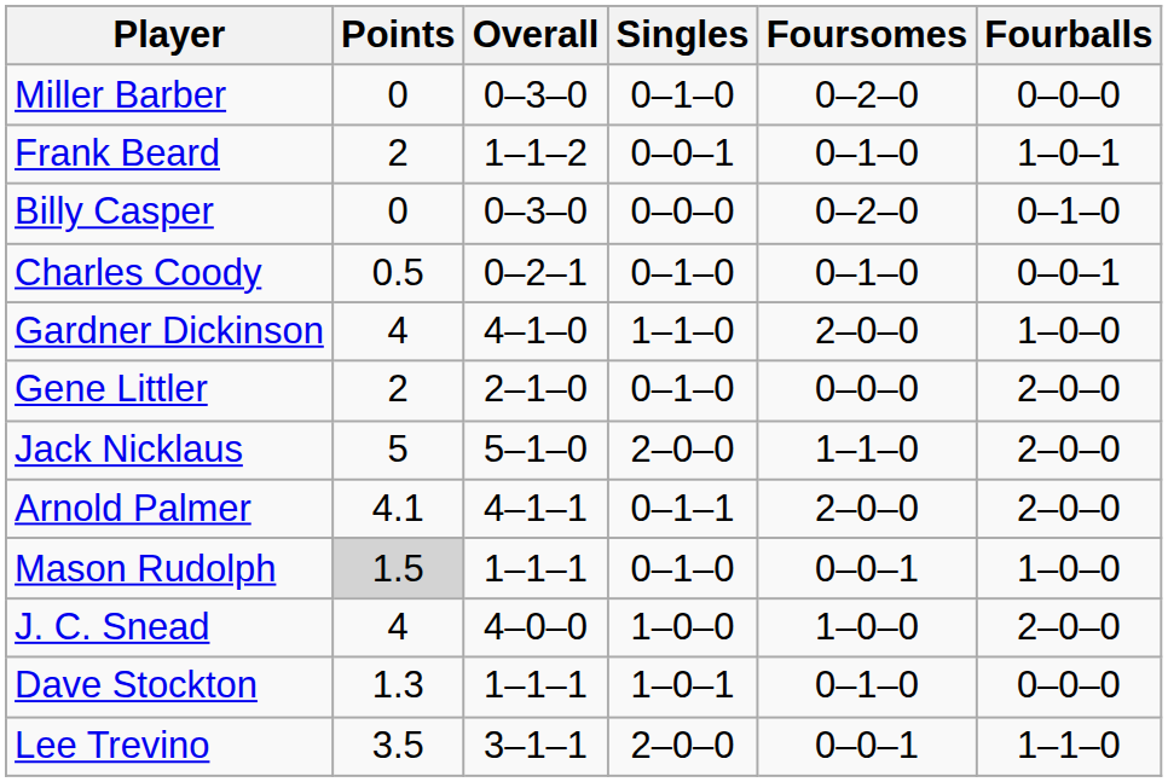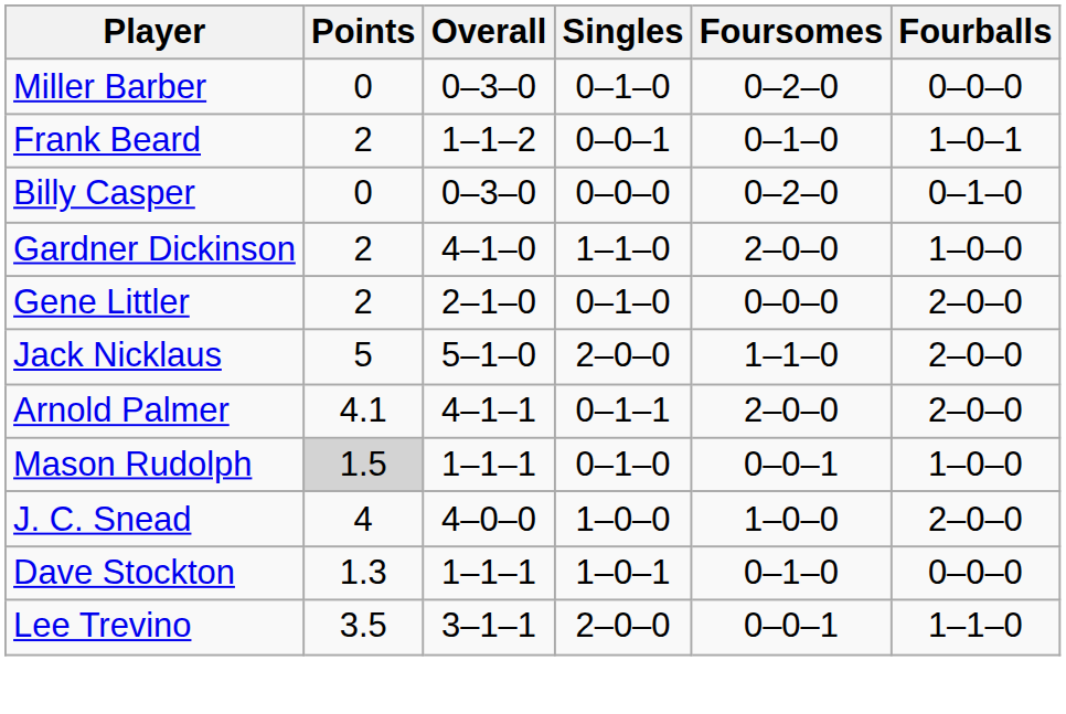 <table class="wikitable sortable" style="text-align:center">
 <tr>
 <th>Player</th>
 <th>Points</th>
 <th>Overall</th>
 <th>Singles</th>
 <th>Foursomes</th>
 <th>Fourballs</th>
 </tr>
 <tr>
 <td align=left><a href='#'>Miller Barber</a></td>
 <td>0</td>
 <td>0–3–0</td>
 <td>0–1–0</td>
 <td>0–2–0</td>
 <td>0–0–0</td>
 </tr>
 <tr>
 <td align=left><a href='#'>Frank Beard</a></td>
 <td>2</td>
 <td>1–1–2</td>
 <td>0–0–1</td>
 <td>0–1–0</td>
 <td>1–0–1</td>
 </tr>
 <tr>
 <td align=left><a href='#'>Billy Casper</a></td>
 <td>0</td>
 <td>0–3–0</td>
 <td>0–0–0</td>
 <td>0–2–0</td>
 <td>0–1–0</td>
 </tr>
 <tr>
-<td align=left><a href='#'>Charles Coody</a></td>
-<td>0.5</td>
-<td>0–2–1</td>
-<td>0–1–0</td>
-<td>0–1–0</td>
-<td>0–0–1</td>
-</tr>
-<tr>
 <td align=left><a href='#'>Gardner Dickinson</a></td>
-<td>4</td>
+<td>2</td>
 <td>4–1–0</td>
 <td>1–1–0</td>
 <td>2–0–0</td>
 <td>1–0–0</td>
 </tr>
 <tr>
 <td align=left><a href='#'>Gene Littler</a></td>
 <td>2</td>
 <td>2–1–0</td>
 <td>0–1–0</td>
 <td>0–0–0</td>
 <td>2–0–0</td>
 </tr>
 <tr>
 <td align=left><a href='#'>Jack Nicklaus</a></td>
 <td>5</td>
 <td>5–1–0</td>
 <td>2–0–0</td>
 <td>1–1–0</td>
 <td>2–0–0</td>
 </tr>
 <tr>
 <td align=left><a href='#'>Arnold Palmer</a></td>
 <td>4.1</td>
 <td>4–1–1</td>
 <td>0–1–1</td>
 <td>2–0–0</td>
 <td>2–0–0</td>
 </tr>
 <tr>
 <td align=left><a href='#'>Mason Rudolph</a></td>
 <td style="background: lightgrey;">1.5</td>
 <td>1–1–1</td>
 <td>0–1–0</td>
 <td>0–0–1</td>
 <td>1–0–0</td>
 </tr>
 <tr>
 <td align=left><a href='#'>J. C. Snead</a></td>
 <td>4</td>
 <td>4–0–0</td>
 <td>1–0–0</td>
 <td>1–0–0</td>
 <td>2–0–0</td>
 </tr>
 <tr>
 <td align=left><a href='#'>Dave Stockton</a></td>
 <td>1.3</td>
 <td>1–1–1</td>
 <td>1–0–1</td>
 <td>0–1–0</td>
 <td>0–0–0</td>
 </tr>
 <tr>
 <td align=left><a href='#'>Lee Trevino</a></td>
 <td>3.5</td>
 <td>3–1–1</td>
 <td>2–0–0</td>
 <td>0–0–1</td>
 <td>1–1–0</td>
 </tr>
 </table>
